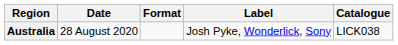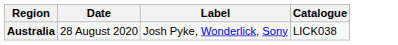 <table class="wikitable plainrowheaders">
 <tr>
 <th scope="col">Region</th>
 <th scope="col">Date</th>
-<th scope="col">Format</th>
 <th scope="col">Label</th>
 <th scope="col">Catalogue</th>
 </tr>
 <tr>
 <th scope="row">Australia</th>
 <td>28 August 2020</td>
-<td></td>
 <td>Josh Pyke, <a href='#'>Wonderlick</a>, <a href='#'>Sony</a></td>
 <td>LICK038</td>
 </tr>
 </table>
